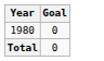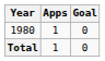 <table class="wikitable" style="font-size:90%; text-align:center;">
 <tr>
 <th>Year</th>
+<th>Apps</th>
 <th>Goal</th>
 </tr>
 <tr>
 <td>1980</td>
+<td>1</td>
 <td>0</td>
 </tr>
 <tr>
 <th>Total</th>
+<td>1</td>
 <td>0</td>
 </tr>
 </table>
